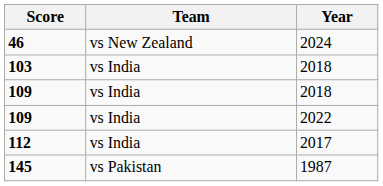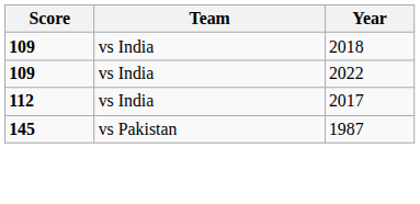 <table class="wikitable">
 <tr>
 <th style="width:75px;">Score</th>
 <th style="width:205px;">Team</th>
 <th style="width:75px;">Year</th>
-</tr>
-<tr>
-<td><strong>46</strong></td>
-<td> vs New Zealand</td>
-<td>2024</td>
-</tr>
-<tr>
-<td><strong>103</strong></td>
-<td> vs India</td>
-<td>2018</td>
 </tr>
 <tr>
 <td><strong>109</strong></td>
 <td> vs India</td>
 <td>2018</td>
 </tr>
 <tr>
 <td><strong>109</strong></td>
 <td> vs India</td>
 <td>2022</td>
 </tr>
 <tr>
 <td><strong>112</strong></td>
 <td> vs India</td>
 <td>2017</td>
 </tr>
 <tr>
 <td><strong>145</strong></td>
 <td> vs Pakistan</td>
 <td>1987</td>
 </tr>
 </table>
